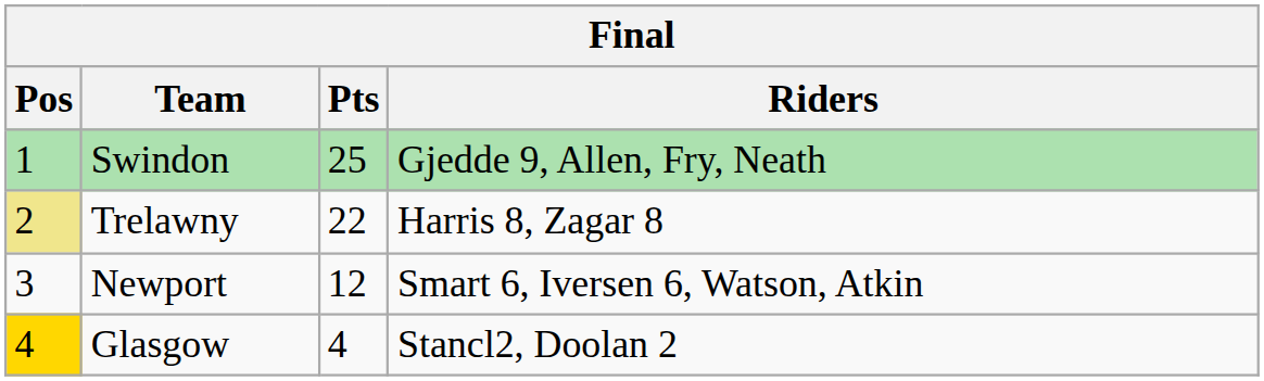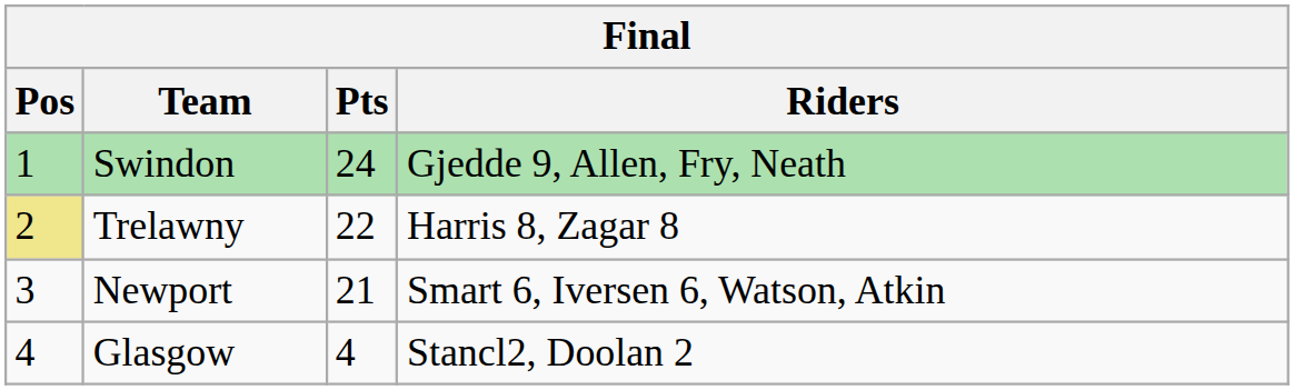 <table class="wikitable">
 <tr>
 <th colspan="4">Final</th>
 </tr>
 <tr>
 <th width=20>Pos</th>
 <th width=90>Team</th>
 <th width=20>Pts</th>
 <th width=350>Riders</th>
 </tr>
 <tr style="background:#ACE1AF;">
 <td>1</td>
 <td align=left>Swindon</td>
-<td>25</td>
+<td>24</td>
 <td>Gjedde 9, Allen, Fry, Neath</td>
 </tr>
 <tr>
 <td style="background: khaki;">2</td>
 <td align=left>Trelawny</td>
 <td>22</td>
 <td>Harris 8, Zagar 8</td>
 </tr>
 <tr>
 <td>3</td>
 <td align=left>Newport</td>
-<td>12</td>
+<td>21</td>
 <td>Smart 6, Iversen 6, Watson, Atkin</td>
 </tr>
 <tr>
-<td style="background: gold;">4</td>
+<td>4</td>
 <td align=left>Glasgow</td>
 <td>4</td>
 <td>Stancl2, Doolan 2</td>
 </tr>
 </table>
